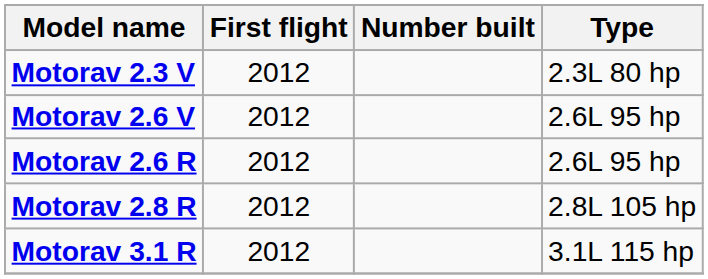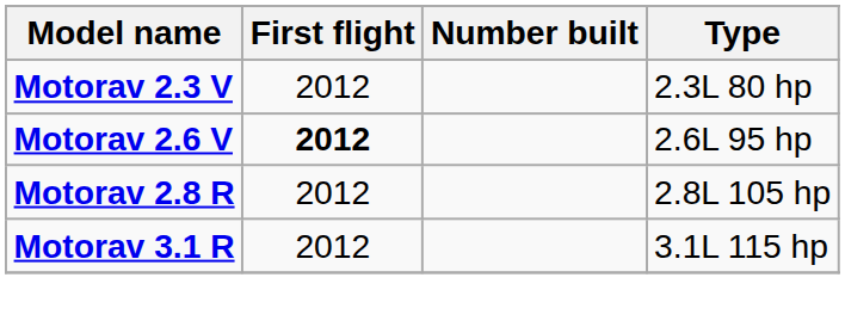 <table class="wikitable" align=center style="font-size:90%;">
 <tr>
 </tr>
 <tr style="background:#efefef;">
 <th>Model name</th>
 <th>First flight</th>
 <th>Number built</th>
 <th>Type</th>
 </tr>
 <tr>
 <td align=left><strong><a href='#'>Motorav 2.3 V</a></strong></td>
 <td align=center>2012</td>
 <td align=center></td>
 <td align=left>2.3L 80 hp</td>
 </tr>
 <tr>
 <td align=left><strong><a href='#'>Motorav 2.6 V</a></strong></td>
-<td align=center>2012</td>
-<td align=center></td>
-<td align=left>2.6L 95 hp</td>
-</tr>
-<tr>
-<td align=left><strong><a href='#'>Motorav 2.6 R</a></strong></td>
-<td align=center>2012</td>
+<td align=center><strong>2012</strong></td>
 <td align=center></td>
 <td align=left>2.6L 95 hp</td>
 </tr>
 <tr>
 <td align=left><strong><a href='#'>Motorav 2.8 R</a></strong></td>
 <td align=center>2012</td>
 <td align=center></td>
 <td align=left>2.8L 105 hp</td>
 </tr>
 <tr>
 <td align=left><strong><a href='#'>Motorav 3.1 R</a></strong></td>
 <td align=center>2012</td>
 <td align=center></td>
 <td align=left>3.1L 115 hp</td>
 </tr>
 <tr>
 </tr>
 </table>
